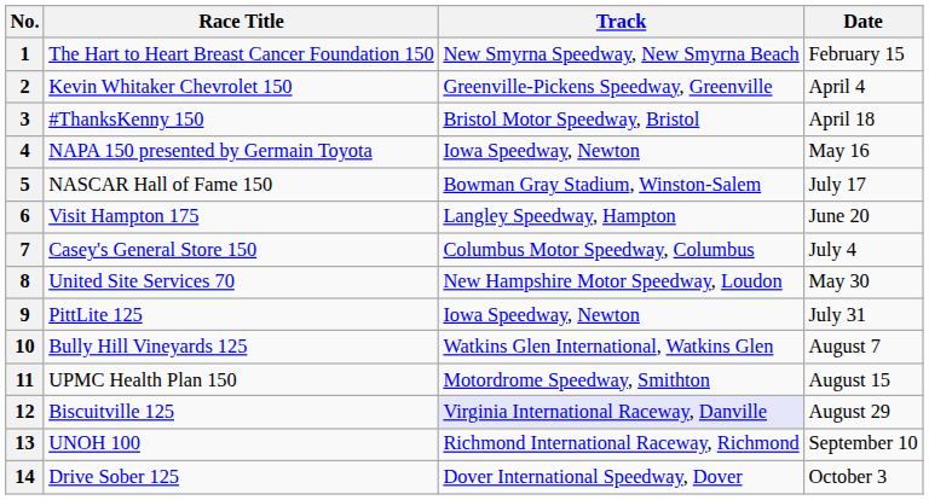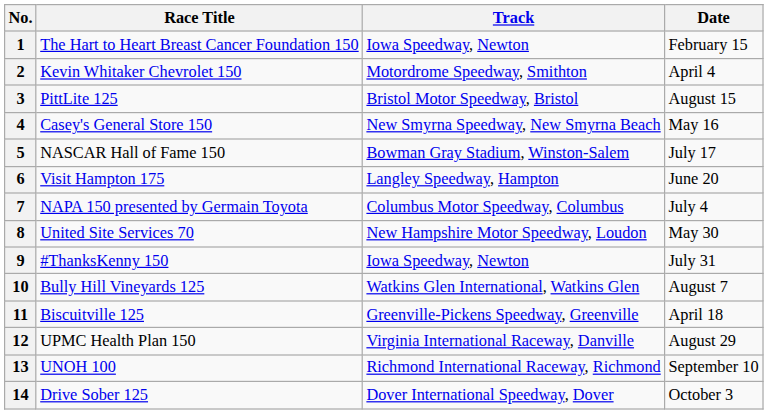 <table class="wikitable" style="font-size:85%;">
 <tr>
 <th>No.</th>
 <th>Race Title</th>
 <th><a href='#'>Track</a></th>
 <th>Date</th>
 </tr>
 <tr>
 <th>1</th>
 <td><a href='#'>The Hart to Heart Breast Cancer Foundation 150</a></td>
-<td><a href='#'>New Smyrna Speedway</a>, <a href='#'>New Smyrna Beach</a></td>
+<td><a href='#'>Iowa Speedway</a>, <a href='#'>Newton</a></td>
 <td>February 15</td>
 </tr>
 <tr>
 <th>2</th>
 <td><a href='#'>Kevin Whitaker Chevrolet 150</a></td>
-<td><a href='#'>Greenville-Pickens Speedway</a>, <a href='#'>Greenville</a></td>
+<td><a href='#'>Motordrome Speedway</a>, <a href='#'>Smithton</a></td>
 <td>April 4</td>
 </tr>
 <tr>
 <th>3</th>
-<td><a href='#'>#ThanksKenny 150</a></td>
+<td><a href='#'>PittLite 125</a></td>
 <td><a href='#'>Bristol Motor Speedway</a>, <a href='#'>Bristol</a></td>
-<td>April 18</td>
+<td>August 15</td>
 </tr>
 <tr>
 <th>4</th>
-<td><a href='#'>NAPA 150 presented by Germain Toyota</a></td>
-<td><a href='#'>Iowa Speedway</a>, <a href='#'>Newton</a></td>
+<td><a href='#'>Casey's General Store 150</a></td>
+<td><a href='#'>New Smyrna Speedway</a>, <a href='#'>New Smyrna Beach</a></td>
 <td>May 16</td>
 </tr>
 <tr>
 <th>5</th>
 <td>NASCAR Hall of Fame 150</td>
 <td><a href='#'>Bowman Gray Stadium</a>, <a href='#'>Winston-Salem</a></td>
 <td>July 17</td>
 </tr>
 <tr>
 <th>6</th>
 <td><a href='#'>Visit Hampton 175</a></td>
 <td><a href='#'>Langley Speedway</a>, <a href='#'>Hampton</a></td>
 <td>June 20</td>
 </tr>
 <tr>
 <th>7</th>
-<td><a href='#'>Casey's General Store 150</a></td>
+<td><a href='#'>NAPA 150 presented by Germain Toyota</a></td>
 <td><a href='#'>Columbus Motor Speedway</a>, <a href='#'>Columbus</a></td>
 <td>July 4</td>
 </tr>
 <tr>
 <th>8</th>
 <td><a href='#'>United Site Services 70</a></td>
 <td><a href='#'>New Hampshire Motor Speedway</a>, <a href='#'>Loudon</a></td>
 <td>May 30</td>
 </tr>
 <tr>
 <th>9</th>
-<td><a href='#'>PittLite 125</a></td>
+<td><a href='#'>#ThanksKenny 150</a></td>
 <td><a href='#'>Iowa Speedway</a>, <a href='#'>Newton</a></td>
 <td>July 31</td>
 </tr>
 <tr>
 <th>10</th>
 <td><a href='#'>Bully Hill Vineyards 125</a></td>
 <td><a href='#'>Watkins Glen International</a>, <a href='#'>Watkins Glen</a></td>
 <td>August 7</td>
 </tr>
 <tr>
 <th>11</th>
-<td>UPMC Health Plan 150</td>
-<td><a href='#'>Motordrome Speedway</a>, <a href='#'>Smithton</a></td>
-<td>August 15</td>
+<td><a href='#'>Biscuitville 125</a></td>
+<td><a href='#'>Greenville-Pickens Speedway</a>, <a href='#'>Greenville</a></td>
+<td>April 18</td>
 </tr>
 <tr>
 <th>12</th>
-<td><a href='#'>Biscuitville 125</a></td>
-<td style="background: lavender;"><a href='#'>Virginia International Raceway</a>, <a href='#'>Danville</a></td>
+<td>UPMC Health Plan 150</td>
+<td><a href='#'>Virginia International Raceway</a>, <a href='#'>Danville</a></td>
 <td>August 29</td>
 </tr>
 <tr>
 <th>13</th>
 <td><a href='#'>UNOH 100</a></td>
 <td><a href='#'>Richmond International Raceway</a>, <a href='#'>Richmond</a></td>
 <td>September 10</td>
 </tr>
 <tr>
 <th>14</th>
 <td><a href='#'>Drive Sober 125</a></td>
 <td><a href='#'>Dover International Speedway</a>, <a href='#'>Dover</a></td>
 <td>October 3</td>
 </tr>
 </table>
